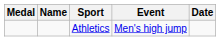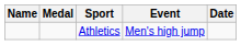 <table class="wikitable sortable" style="font-size: 95%;">
 <tr>
+<th>Name</th>
 <th>Medal</th>
-<th>Name</th>
 <th>Sport</th>
 <th>Event</th>
 <th>Date</th>
 </tr>
 <tr>
 <td></td>
 <td></td>
 <td><a href='#'>Athletics</a></td>
 <td><a href='#'>Men's high jump</a></td>
 <td></td>
 </tr>
 </table>
